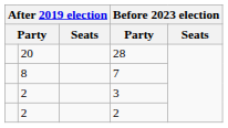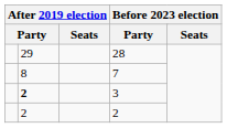 <table class="wikitable">
 <tr>
 <th colspan="3">After <a href='#'>2019 election</a></th>
 <th colspan="3">Before 2023 election</th>
 </tr>
 <tr>
 <th colspan="2">Party</th>
 <th>Seats</th>
 <th colspan="2">Party</th>
 <th>Seats</th>
 </tr>
 <tr>
 <td></td>
-<td>20</td>
+<td>29</td>
 <td></td>
 <td>28</td>
 </tr>
 <tr>
 <td></td>
 <td>8</td>
 <td></td>
 <td>7</td>
 </tr>
 <tr>
 <td></td>
-<td>2</td>
+<td><strong>2</strong></td>
 <td></td>
 <td>3</td>
 </tr>
 <tr>
 <td></td>
 <td>2</td>
 <td></td>
 <td>2</td>
 </tr>
 </table>
